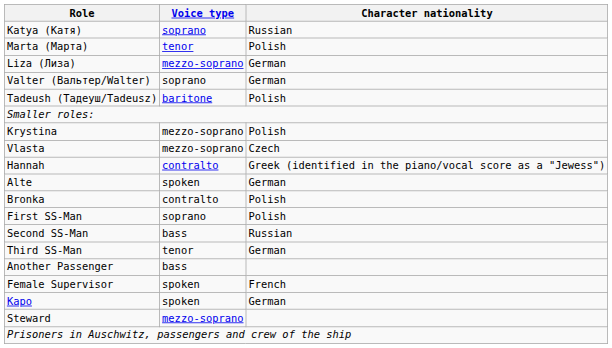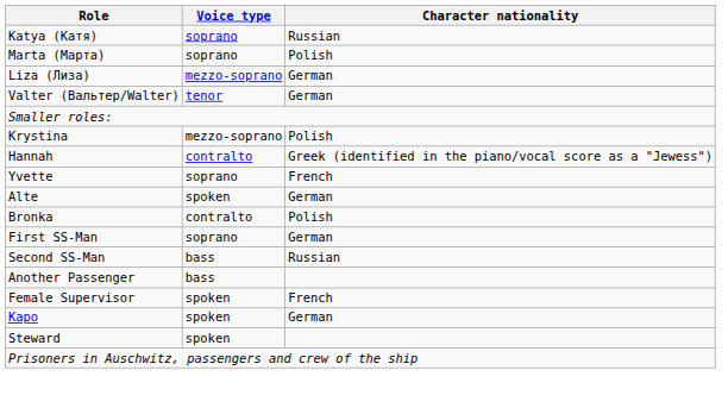 <table class="wikitable">
 <tr>
 <th>Role</th>
 <th><a href='#'>Voice type</a></th>
 <th>Character nationality</th>
 </tr>
 <tr>
 <td>Katya (Катя)</td>
 <td><a href='#'>soprano</a></td>
 <td>Russian</td>
 </tr>
 <tr>
 <td>Marta (Марта)</td>
-<td><a href='#'>tenor</a></td>
+<td>soprano</td>
 <td>Polish</td>
 </tr>
 <tr>
 <td>Liza (Лиза)</td>
 <td><a href='#'>mezzo-soprano</a></td>
 <td>German</td>
 </tr>
 <tr>
 <td>Valter (Вальтер/Walter)</td>
-<td>soprano</td>
+<td><a href='#'>tenor</a></td>
 <td>German</td>
-</tr>
-<tr>
-<td>Tadeush (Тадеуш/Tadeusz)</td>
-<td><a href='#'>baritone</a></td>
-<td>Polish</td>
 </tr>
 <tr>
 <td colspan="3"><em>Smaller roles:</em></td>
 </tr>
 <tr>
 <td>Krystina</td>
 <td>mezzo-soprano</td>
 <td>Polish</td>
 </tr>
 <tr>
-<td>Vlasta</td>
-<td>mezzo-soprano</td>
-<td>Czech</td>
-</tr>
-<tr>
 <td>Hannah</td>
 <td><a href='#'>contralto</a></td>
 <td>Greek (identified in the piano/vocal score as a "Jewess")</td>
+</tr>
+<tr>
+<td>Yvette</td>
+<td>soprano</td>
+<td>French</td>
 </tr>
 <tr>
 <td>Alte</td>
 <td>spoken</td>
 <td>German</td>
 </tr>
 <tr>
 <td>Bronka</td>
 <td>contralto</td>
 <td>Polish</td>
 </tr>
 <tr>
 <td>First SS-Man</td>
 <td>soprano</td>
-<td>Polish</td>
+<td>German</td>
 </tr>
 <tr>
 <td>Second SS-Man</td>
 <td>bass</td>
 <td>Russian</td>
-</tr>
-<tr>
-<td>Third SS-Man</td>
-<td>tenor</td>
-<td>German</td>
 </tr>
 <tr>
 <td>Another Passenger</td>
 <td>bass</td>
 <td> </td>
 </tr>
 <tr>
 <td>Female Supervisor</td>
 <td>spoken</td>
 <td>French</td>
 </tr>
 <tr>
 <td><a href='#'>Kapo</a></td>
 <td>spoken</td>
 <td>German</td>
 </tr>
 <tr>
 <td>Steward</td>
-<td><a href='#'>mezzo-soprano</a></td>
+<td>spoken</td>
 <td> </td>
 </tr>
 <tr>
 <td colspan="3"><em>Prisoners in Auschwitz, passengers and crew of the ship</em></td>
 </tr>
 </table>
